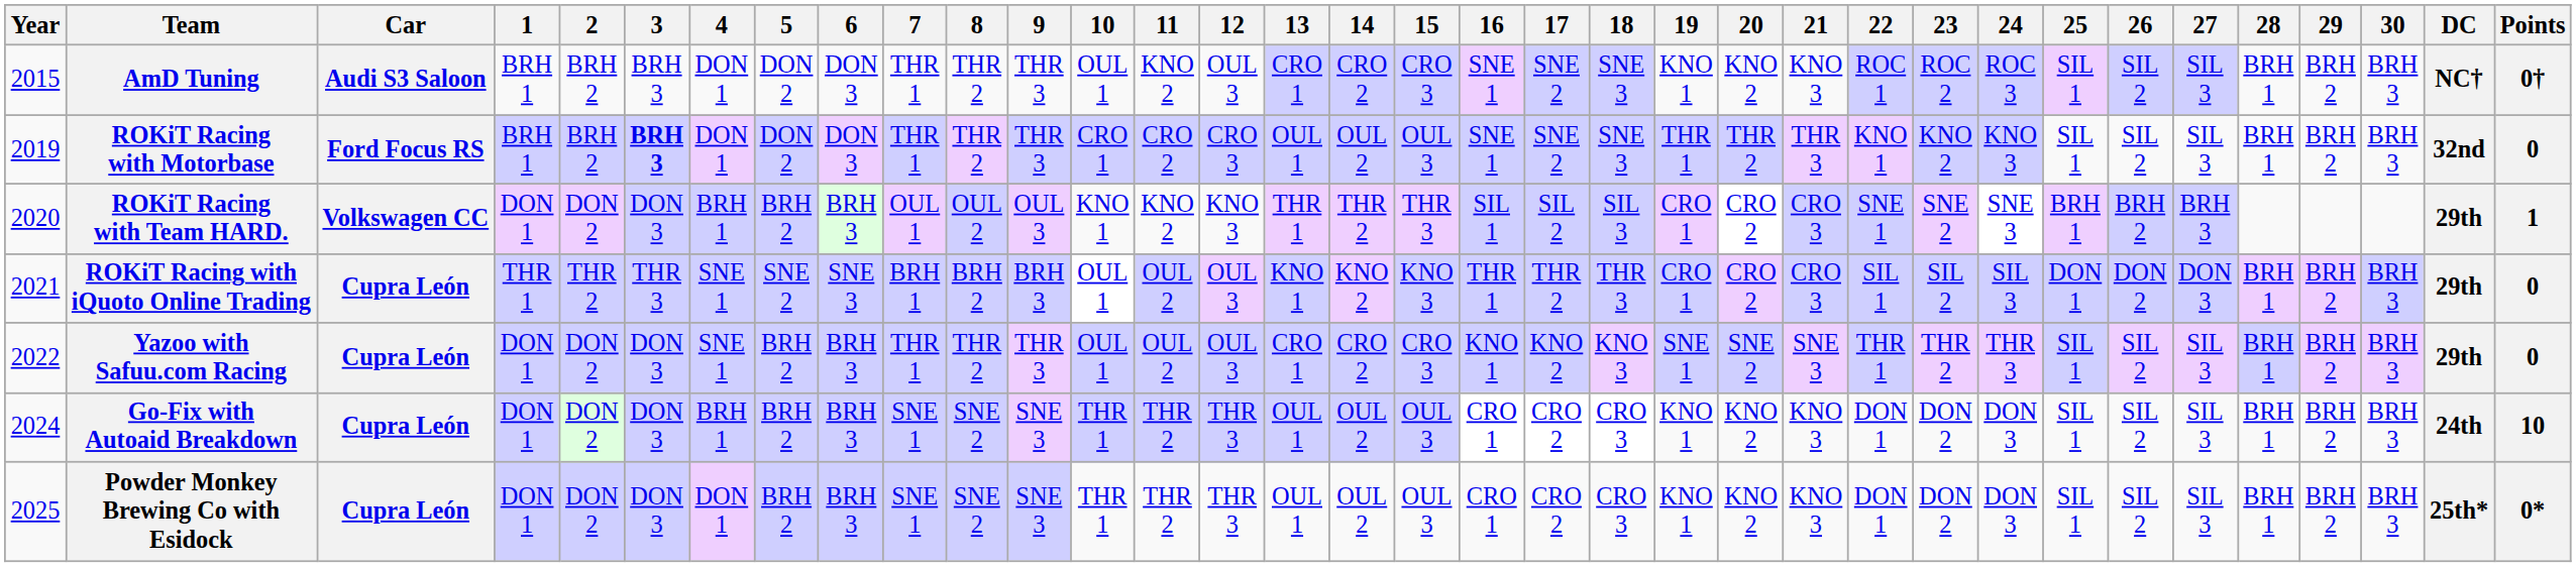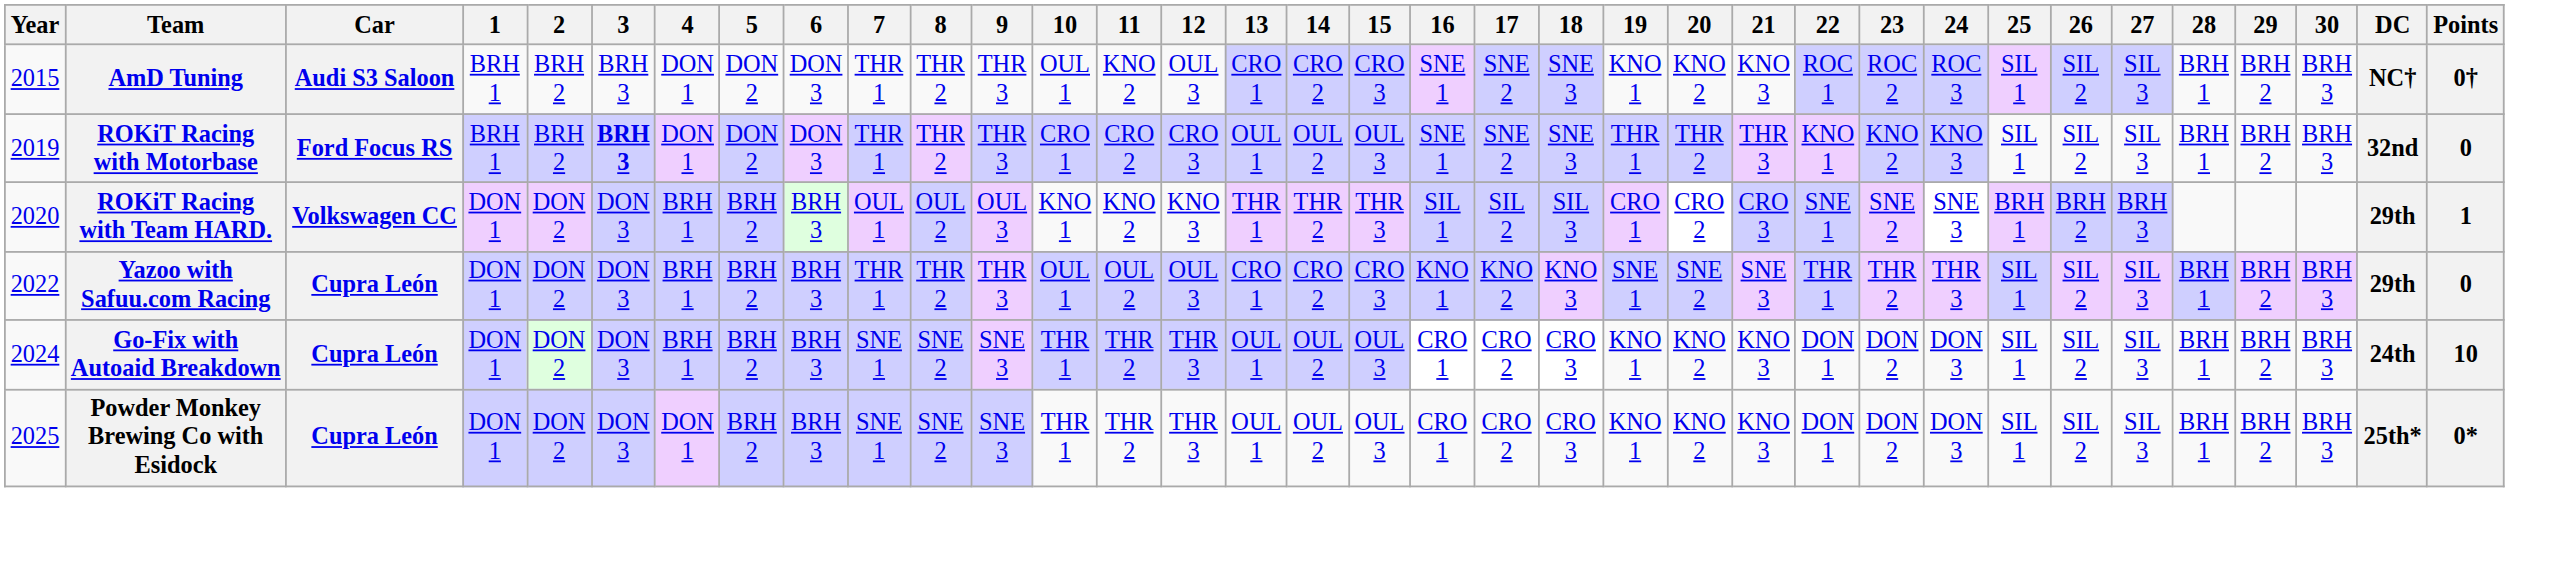 <table class="wikitable" style="text-align:center; font-size:85%">
 <tr>
 <th>Year</th>
 <th>Team</th>
 <th>Car</th>
 <th>1</th>
 <th>2</th>
 <th>3</th>
 <th>4</th>
 <th>5</th>
 <th>6</th>
 <th>7</th>
 <th>8</th>
 <th>9</th>
 <th>10</th>
 <th>11</th>
 <th>12</th>
 <th>13</th>
 <th>14</th>
 <th>15</th>
 <th>16</th>
 <th>17</th>
 <th>18</th>
 <th>19</th>
 <th>20</th>
 <th>21</th>
 <th>22</th>
 <th>23</th>
 <th>24</th>
 <th>25</th>
 <th>26</th>
 <th>27</th>
 <th>28</th>
 <th>29</th>
 <th>30</th>
 <th>DC</th>
 <th>Points</th>
 </tr>
 <tr>
 <td><a href='#'>2015</a></td>
 <th nowrap><a href='#'>AmD Tuning</a></th>
 <th nowrap><a href='#'>Audi S3 Saloon</a></th>
 <td><a href='#'>BRH<br>1</a></td>
 <td><a href='#'>BRH<br>2</a></td>
 <td><a href='#'>BRH<br>3</a></td>
 <td><a href='#'>DON<br>1</a></td>
 <td><a href='#'>DON<br>2</a></td>
 <td><a href='#'>DON<br>3</a></td>
 <td><a href='#'>THR<br>1</a></td>
 <td><a href='#'>THR<br>2</a></td>
 <td><a href='#'>THR<br>3</a></td>
 <td><a href='#'>OUL<br>1</a></td>
 <td><a href='#'>KNO<br>2</a></td>
 <td><a href='#'>OUL<br>3</a></td>
 <td style="background:#CFCFFF;"><a href='#'>CRO<br>1</a><br></td>
 <td style="background:#CFCFFF;"><a href='#'>CRO<br>2</a><br></td>
 <td style="background:#CFCFFF;"><a href='#'>CRO<br>3</a><br></td>
 <td style="background:#EFCFFF;"><a href='#'>SNE<br>1</a><br></td>
 <td style="background:#CFCFFF;"><a href='#'>SNE<br>2</a><br></td>
 <td style="background:#CFCFFF;"><a href='#'>SNE<br>3</a><br></td>
 <td><a href='#'>KNO<br>1</a></td>
 <td><a href='#'>KNO<br>2</a></td>
 <td><a href='#'>KNO<br>3</a></td>
 <td style="background:#CFCFFF;"><a href='#'>ROC<br>1</a><br></td>
 <td style="background:#CFCFFF;"><a href='#'>ROC<br>2</a><br></td>
 <td style="background:#CFCFFF;"><a href='#'>ROC<br>3</a><br></td>
 <td style="background:#EFCFFF;"><a href='#'>SIL<br>1</a><br></td>
 <td style="background:#CFCFFF;"><a href='#'>SIL<br>2</a><br></td>
 <td style="background:#CFCFFF;"><a href='#'>SIL<br>3</a><br></td>
 <td><a href='#'>BRH<br>1</a></td>
 <td><a href='#'>BRH<br>2</a></td>
 <td><a href='#'>BRH<br>3</a></td>
 <th>NC†</th>
 <th>0†</th>
 </tr>
 <tr>
 <td><a href='#'>2019</a></td>
 <th nowrap><a href='#'>ROKiT Racing<br>with Motorbase</a></th>
 <th nowrap><a href='#'>Ford Focus RS</a></th>
 <td style="background:#CFCFFF;"><a href='#'>BRH<br>1</a><br></td>
 <td style="background:#CFCFFF;"><a href='#'>BRH<br>2</a><br></td>
 <td style="background:#CFCFFF;"><strong><a href='#'>BRH<br>3</a><br></strong></td>
 <td style="background:#EFCFFF;"><a href='#'>DON<br>1</a><br></td>
 <td style="background:#CFCFFF;"><a href='#'>DON<br>2</a><br></td>
 <td style="background:#EFCFFF;"><a href='#'>DON<br>3</a><br></td>
 <td style="background:#CFCFFF;"><a href='#'>THR<br>1</a><br></td>
 <td style="background:#EFCFFF;"><a href='#'>THR<br>2</a><br></td>
 <td style="background:#CFCFFF;"><a href='#'>THR<br>3</a><br></td>
 <td style="background:#CFCFFF;"><a href='#'>CRO<br>1</a><br></td>
 <td style="background:#CFCFFF;"><a href='#'>CRO<br>2</a><br></td>
 <td style="background:#CFCFFF;"><a href='#'>CRO<br>3</a><br></td>
 <td style="background:#CFCFFF;"><a href='#'>OUL<br>1</a><br></td>
 <td style="background:#CFCFFF;"><a href='#'>OUL<br>2</a><br></td>
 <td style="background:#CFCFFF;"><a href='#'>OUL<br>3</a><br></td>
 <td style="background:#CFCFFF;"><a href='#'>SNE<br>1</a><br></td>
 <td style="background:#CFCFFF;"><a href='#'>SNE<br>2</a><br></td>
 <td style="background:#CFCFFF;"><a href='#'>SNE<br>3</a><br></td>
 <td style="background:#CFCFFF;"><a href='#'>THR<br>1</a><br></td>
 <td style="background:#CFCFFF;"><a href='#'>THR<br>2</a><br></td>
 <td style="background:#EFCFFF;"><a href='#'>THR<br>3</a><br></td>
 <td style="background:#EFCFFF;"><a href='#'>KNO<br>1</a><br></td>
 <td style="background:#CFCFFF;"><a href='#'>KNO<br>2</a><br></td>
 <td style="background:#CFCFFF;"><a href='#'>KNO<br>3</a><br></td>
 <td><a href='#'>SIL<br>1</a></td>
 <td><a href='#'>SIL<br>2</a></td>
 <td><a href='#'>SIL<br>3</a></td>
 <td><a href='#'>BRH<br>1</a></td>
 <td><a href='#'>BRH<br>2</a></td>
 <td><a href='#'>BRH<br>3</a></td>
 <th>32nd</th>
 <th>0</th>
 </tr>
 <tr>
 <td><a href='#'>2020</a></td>
 <th nowrap><a href='#'>ROKiT Racing<br>with Team HARD.</a></th>
 <th nowrap><a href='#'>Volkswagen CC</a></th>
 <td style="background:#EFCFFF;"><a href='#'>DON<br>1</a><br></td>
 <td style="background:#EFCFFF;"><a href='#'>DON<br>2</a><br></td>
 <td style="background:#CFCFFF;"><a href='#'>DON<br>3</a><br></td>
 <td style="background:#CFCFFF;"><a href='#'>BRH<br>1</a><br></td>
 <td style="background:#CFCFFF;"><a href='#'>BRH<br>2</a><br></td>
 <td style="background:#DFFFDF;"><a href='#'>BRH<br>3</a><br></td>
 <td style="background:#EFCFFF;"><a href='#'>OUL<br>1</a><br></td>
 <td style="background:#CFCFFF;"><a href='#'>OUL<br>2</a><br></td>
 <td style="background:#EFCFFF;"><a href='#'>OUL<br>3</a><br></td>
 <td><a href='#'>KNO<br>1</a></td>
 <td><a href='#'>KNO<br>2</a></td>
 <td><a href='#'>KNO<br>3</a></td>
 <td style="background:#EFCFFF;"><a href='#'>THR<br>1</a><br></td>
 <td style="background:#EFCFFF;"><a href='#'>THR<br>2</a><br></td>
 <td style="background:#EFCFFF;"><a href='#'>THR<br>3</a><br></td>
 <td style="background:#CFCFFF;"><a href='#'>SIL<br>1</a><br></td>
 <td style="background:#CFCFFF;"><a href='#'>SIL<br>2</a><br></td>
 <td style="background:#CFCFFF;"><a href='#'>SIL<br>3</a><br></td>
 <td style="background:#EFCFFF;"><a href='#'>CRO<br>1</a><br></td>
 <td style="background:#FFFFFF;"><a href='#'>CRO<br>2</a><br></td>
 <td style="background:#CFCFFF;"><a href='#'>CRO<br>3</a><br></td>
 <td style="background:#CFCFFF;"><a href='#'>SNE<br>1</a><br></td>
 <td style="background:#EFCFFF;"><a href='#'>SNE<br>2</a><br></td>
 <td style="background:#FFFFFF;"><a href='#'>SNE<br>3</a><br></td>
 <td style="background:#EFCFFF;"><a href='#'>BRH<br>1</a><br></td>
 <td style="background:#CFCFFF;"><a href='#'>BRH<br>2</a><br></td>
 <td style="background:#CFCFFF;"><a href='#'>BRH<br>3</a><br></td>
 <td></td>
 <td></td>
 <td></td>
 <th>29th</th>
 <th>1</th>
 </tr>
 <tr>
-<td><a href='#'>2021</a></td>
-<th nowrap><a href='#'>ROKiT Racing with<br>iQuoto Online Trading</a></th>
-<th nowrap><a href='#'>Cupra León</a></th>
-<td style="background:#CFCFFF;"><a href='#'>THR<br>1</a><br></td>
-<td style="background:#CFCFFF;"><a href='#'>THR<br>2</a><br></td>
-<td style="background:#CFCFFF;"><a href='#'>THR<br>3</a><br></td>
-<td style="background:#CFCFFF;"><a href='#'>SNE<br>1</a><br></td>
-<td style="background:#CFCFFF;"><a href='#'>SNE<br>2</a><br></td>
-<td style="background:#CFCFFF;"><a href='#'>SNE<br>3</a><br></td>
-<td style="background:#CFCFFF;"><a href='#'>BRH<br>1</a><br></td>
-<td style="background:#CFCFFF;"><a href='#'>BRH<br>2</a><br></td>
-<td style="background:#CFCFFF;"><a href='#'>BRH<br>3</a><br></td>
-<td style="background:#FFFFFF;"><a href='#'>OUL<br>1</a><br></td>
-<td style="background:#CFCFFF;"><a href='#'>OUL<br>2</a><br></td>
-<td style="background:#EFCFFF;"><a href='#'>OUL<br>3</a><br></td>
-<td style="background:#CFCFFF;"><a href='#'>KNO<br>1</a><br></td>
-<td style="background:#EFCFFF;"><a href='#'>KNO<br>2</a><br></td>
-<td style="background:#CFCFFF;"><a href='#'>KNO<br>3</a><br></td>
-<td style="background:#CFCFFF;"><a href='#'>THR<br>1</a><br></td>
-<td style="background:#CFCFFF;"><a href='#'>THR<br>2</a><br></td>
-<td style="background:#CFCFFF;"><a href='#'>THR<br>3</a><br></td>
-<td style="background:#CFCFFF;"><a href='#'>CRO<br>1</a><br></td>
-<td style="background:#EFCFFF;"><a href='#'>CRO<br>2</a><br></td>
-<td style="background:#CFCFFF;"><a href='#'>CRO<br>3</a><br></td>
-<td style="background:#CFCFFF;"><a href='#'>SIL<br>1</a><br></td>
-<td style="background:#CFCFFF;"><a href='#'>SIL<br>2</a><br></td>
-<td style="background:#CFCFFF;"><a href='#'>SIL<br>3</a><br></td>
-<td style="background:#CFCFFF;"><a href='#'>DON<br>1</a><br></td>
-<td style="background:#CFCFFF;"><a href='#'>DON<br>2</a><br></td>
-<td style="background:#CFCFFF;"><a href='#'>DON<br>3</a><br></td>
-<td style="background:#EFCFFF;"><a href='#'>BRH<br>1</a><br></td>
-<td style="background:#EFCFFF;"><a href='#'>BRH<br>2</a><br></td>
-<td style="background:#CFCFFF;"><a href='#'>BRH<br>3</a><br></td>
-<th>29th</th>
-<th>0</th>
-</tr>
-<tr>
 <td><a href='#'>2022</a></td>
 <th nowrap><a href='#'>Yazoo with<br>Safuu.com Racing</a></th>
 <th nowrap><a href='#'>Cupra León</a></th>
 <td style="background:#CFCFFF;"><a href='#'>DON<br>1</a><br></td>
 <td style="background:#CFCFFF;"><a href='#'>DON<br>2</a><br></td>
 <td style="background:#CFCFFF;"><a href='#'>DON<br>3</a><br></td>
-<td style="background:#CFCFFF;"><a href='#'>SNE<br>1</a><br></td>
+<td style="background:#CFCFFF;"><a href='#'>BRH<br>1</a><br></td>
 <td style="background:#CFCFFF;"><a href='#'>BRH<br>2</a><br></td>
 <td style="background:#CFCFFF;"><a href='#'>BRH<br>3</a><br></td>
 <td style="background:#CFCFFF;"><a href='#'>THR<br>1</a><br></td>
 <td style="background:#CFCFFF;"><a href='#'>THR<br>2</a><br></td>
 <td style="background:#EFCFFF;"><a href='#'>THR<br>3</a><br></td>
 <td style="background:#CFCFFF;"><a href='#'>OUL<br>1</a><br></td>
 <td style="background:#CFCFFF;"><a href='#'>OUL<br>2</a><br></td>
 <td style="background:#CFCFFF;"><a href='#'>OUL<br>3</a><br></td>
 <td style="background:#CFCFFF;"><a href='#'>CRO<br>1</a><br></td>
 <td style="background:#CFCFFF;"><a href='#'>CRO<br>2</a><br></td>
 <td style="background:#CFCFFF;"><a href='#'>CRO<br>3</a><br></td>
 <td style="background:#CFCFFF;"><a href='#'>KNO<br>1</a><br></td>
 <td style="background:#CFCFFF;"><a href='#'>KNO<br>2</a><br></td>
 <td style="background:#EFCFFF;"><a href='#'>KNO<br>3</a><br></td>
 <td style="background:#CFCFFF;"><a href='#'>SNE<br>1</a><br></td>
 <td style="background:#CFCFFF;"><a href='#'>SNE<br>2</a><br></td>
 <td style="background:#EFCFFF;"><a href='#'>SNE<br>3</a><br></td>
 <td style="background:#CFCFFF;"><a href='#'>THR<br>1</a><br></td>
 <td style="background:#EFCFFF;"><a href='#'>THR<br>2</a><br></td>
 <td style="background:#EFCFFF;"><a href='#'>THR<br>3</a><br></td>
 <td style="background:#CFCFFF;"><a href='#'>SIL<br>1</a><br></td>
 <td style="background:#EFCFFF;"><a href='#'>SIL<br>2</a><br></td>
 <td style="background:#EFCFFF;"><a href='#'>SIL<br>3</a><br></td>
 <td style="background:#CFCFFF;"><a href='#'>BRH<br>1</a><br></td>
 <td style="background:#EFCFFF;"><a href='#'>BRH<br>2</a><br></td>
 <td style="background:#EFCFFF;"><a href='#'>BRH<br>3</a><br></td>
 <th>29th</th>
 <th>0</th>
 </tr>
 <tr>
 <td><a href='#'>2024</a></td>
 <th nowrap><a href='#'>Go-Fix with<br>Autoaid Breakdown</a></th>
 <th nowrap><a href='#'>Cupra León</a></th>
 <td style="background:#CFCFFF;"><a href='#'>DON<br>1</a><br></td>
 <td style="background:#DFFFDF;"><a href='#'>DON<br>2</a><br></td>
 <td style="background:#CFCFFF;"><a href='#'>DON<br>3</a><br></td>
 <td style="background:#CFCFFF;"><a href='#'>BRH<br>1</a><br></td>
 <td style="background:#CFCFFF;"><a href='#'>BRH<br>2</a><br></td>
 <td style="background:#CFCFFF;"><a href='#'>BRH<br>3</a><br></td>
 <td style="background:#CFCFFF;"><a href='#'>SNE<br>1</a><br></td>
 <td style="background:#CFCFFF;"><a href='#'>SNE<br>2</a><br></td>
 <td style="background:#EFCFFF;"><a href='#'>SNE<br>3</a><br></td>
 <td style="background:#CFCFFF;"><a href='#'>THR<br>1</a><br></td>
 <td style="background:#CFCFFF;"><a href='#'>THR<br>2</a><br></td>
 <td style="background:#CFCFFF;"><a href='#'>THR<br>3</a><br></td>
 <td style="background:#CFCFFF;"><a href='#'>OUL<br>1</a><br></td>
 <td style="background:#CFCFFF;"><a href='#'>OUL<br>2</a><br></td>
 <td style="background:#CFCFFF;"><a href='#'>OUL<br>3</a><br></td>
 <td style="background:#FFFFFF;"><a href='#'>CRO<br>1</a><br></td>
 <td style="background:#FFFFFF;"><a href='#'>CRO<br>2</a><br></td>
 <td style="background:#FFFFFF;"><a href='#'>CRO<br>3</a><br></td>
 <td><a href='#'>KNO<br>1</a></td>
 <td><a href='#'>KNO<br>2</a></td>
 <td><a href='#'>KNO<br>3</a></td>
 <td><a href='#'>DON<br>1</a></td>
 <td><a href='#'>DON<br>2</a></td>
 <td><a href='#'>DON<br>3</a></td>
 <td><a href='#'>SIL<br>1</a></td>
 <td><a href='#'>SIL<br>2</a></td>
 <td><a href='#'>SIL<br>3</a></td>
 <td><a href='#'>BRH<br>1</a></td>
 <td><a href='#'>BRH<br>2</a></td>
 <td><a href='#'>BRH<br>3</a></td>
 <th>24th</th>
 <th>10</th>
 </tr>
 <tr>
 <td><a href='#'>2025</a></td>
 <th>Powder Monkey Brewing Co with Esidock</th>
 <th><a href='#'>Cupra León</a></th>
 <td style="background:#CFCFFF;"><a href='#'>DON<br>1</a><br></td>
 <td style="background:#CFCFFF;"><a href='#'>DON<br>2</a><br></td>
 <td style="background:#CFCFFF;"><a href='#'>DON<br>3</a><br></td>
 <td style="background:#EFCFFF;"><a href='#'>DON<br>1</a><br></td>
 <td style="background:#CFCFFF;"><a href='#'>BRH<br>2</a><br></td>
 <td style="background:#CFCFFF;"><a href='#'>BRH<br>3</a><br></td>
 <td style="background:#CFCFFF;"><a href='#'>SNE<br>1</a><br></td>
 <td style="background:#CFCFFF;"><a href='#'>SNE<br>2</a><br></td>
 <td style="background:#CFCFFF;"><a href='#'>SNE<br>3</a><br></td>
 <td style="background:#;"><a href='#'>THR<br>1</a><br></td>
 <td style="background:#;"><a href='#'>THR<br>2</a><br></td>
 <td style="background:#;"><a href='#'>THR<br>3</a><br></td>
 <td style="background:#;"><a href='#'>OUL<br>1</a><br></td>
 <td style="background:#;"><a href='#'>OUL<br>2</a><br></td>
 <td style="background:#;"><a href='#'>OUL<br>3</a><br></td>
 <td style="background:#;"><a href='#'>CRO<br>1</a><br></td>
 <td style="background:#;"><a href='#'>CRO<br>2</a><br></td>
 <td style="background:#;"><a href='#'>CRO<br>3</a><br></td>
 <td style="background:#;"><a href='#'>KNO<br>1</a><br></td>
 <td style="background:#;"><a href='#'>KNO<br>2</a><br></td>
 <td style="background:#;"><a href='#'>KNO<br>3</a><br></td>
 <td style="background:#;"><a href='#'>DON<br>1</a><br></td>
 <td style="background:#;"><a href='#'>DON<br>2</a><br></td>
 <td style="background:#;"><a href='#'>DON<br>3</a><br></td>
 <td style="background:#;"><a href='#'>SIL<br>1</a><br></td>
 <td style="background:#;"><a href='#'>SIL<br>2</a><br></td>
 <td style="background:#;"><a href='#'>SIL<br>3</a><br></td>
 <td style="background:#;"><a href='#'>BRH<br>1</a><br></td>
 <td style="background:#;"><a href='#'>BRH<br>2</a><br></td>
 <td style="background:#;"><a href='#'>BRH<br>3</a><br></td>
 <th>25th*</th>
 <th>0*</th>
 </tr>
 </table>
